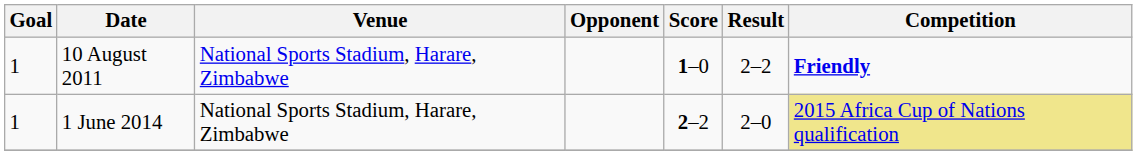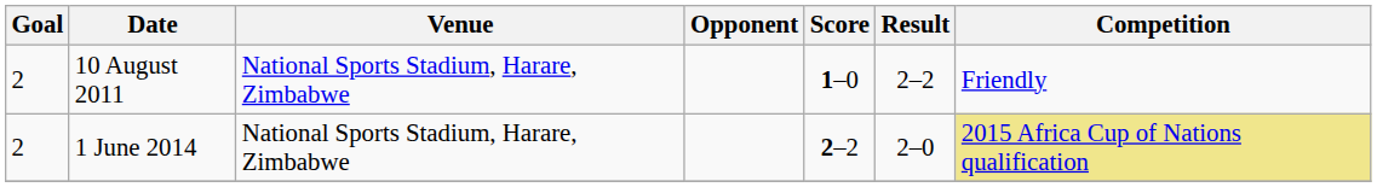 <table class="wikitable plainrowheaders sortable">
 <tr>
 <th>Goal</th>
 <th>Date</th>
 <th>Venue</th>
 <th>Opponent</th>
 <th>Score</th>
 <th>Result</th>
 <th>Competition</th>
 </tr>
 <tr>
-<td>1</td>
+<td>2</td>
 <td>10 August 2011</td>
 <td><a href='#'>National Sports Stadium</a>, <a href='#'>Harare</a>, <a href='#'>Zimbabwe</a></td>
 <td></td>
 <td align=center><strong>1</strong>–0</td>
 <td align=center>2–2</td>
-<td><strong><a href='#'>Friendly</a></strong></td>
+<td><a href='#'>Friendly</a></td>
 </tr>
 <tr>
-<td>1</td>
+<td>2</td>
 <td>1 June 2014</td>
 <td>National Sports Stadium, Harare, Zimbabwe</td>
 <td></td>
 <td align=center><strong>2</strong>–2</td>
 <td align=center>2–0</td>
 <td style="background: khaki;"><a href='#'>2015 Africa Cup of Nations qualification</a></td>
 </tr>
 <tr>
 </tr>
 </table>
